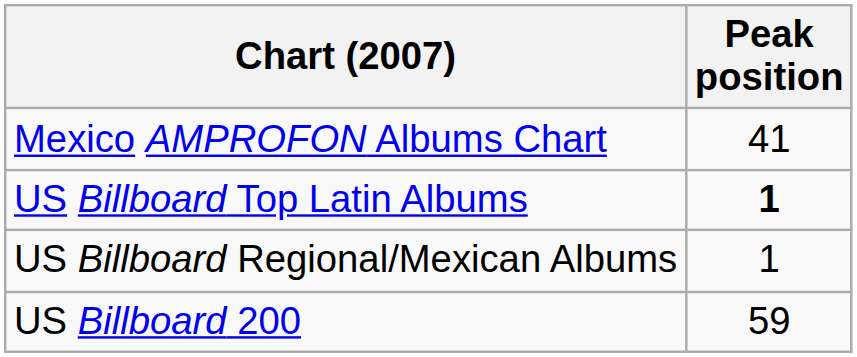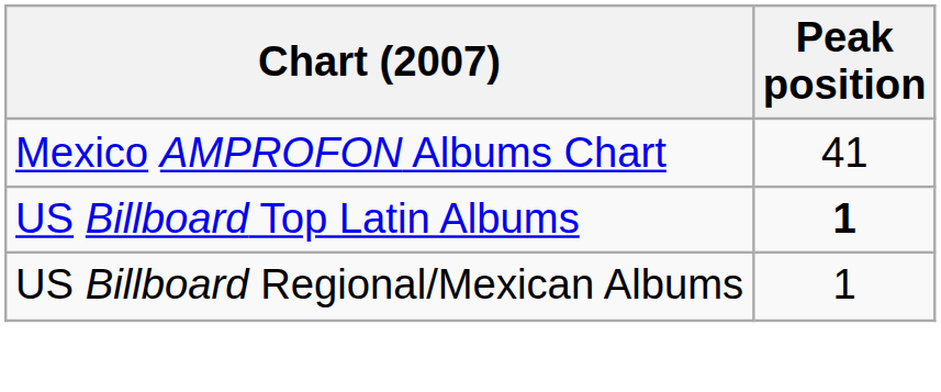 <table class="wikitable">
 <tr>
 <th align="left">Chart (2007)</th>
 <th align="left">Peak<br>position</th>
 </tr>
 <tr>
 <td align="left"><a href='#'>Mexico</a> <a href='#'><em>AMPROFON</em> Albums Chart</a></td>
 <td align="center">41</td>
 </tr>
 <tr>
 <td align="left"><a href='#'>US</a> <a href='#'><em>Billboard</em> Top Latin Albums</a></td>
 <td align="center"><strong>1</strong></td>
 </tr>
 <tr>
 <td align="left">US <em>Billboard</em> Regional/Mexican Albums</td>
 <td align="center">1</td>
 </tr>
-<tr>
-<td align="left">US <a href='#'><em>Billboard</em> 200</a></td>
-<td align="center">59</td>
-</tr>
 </table>
